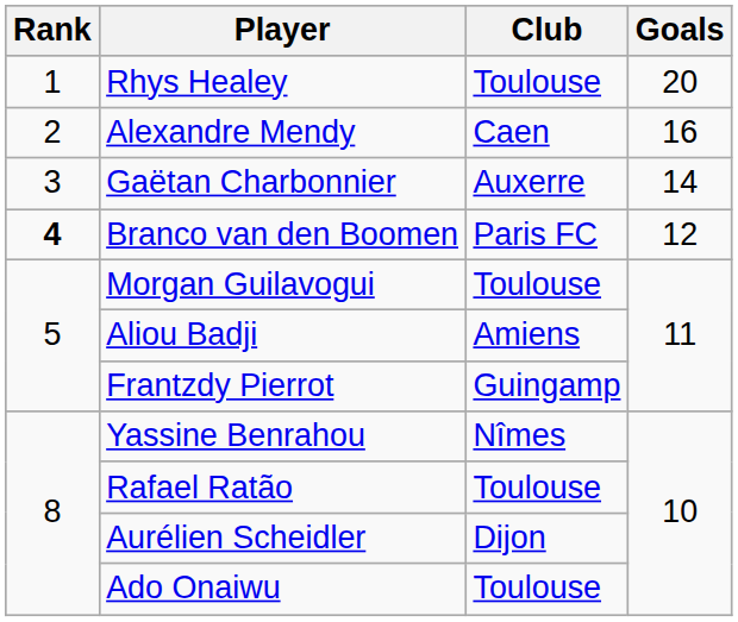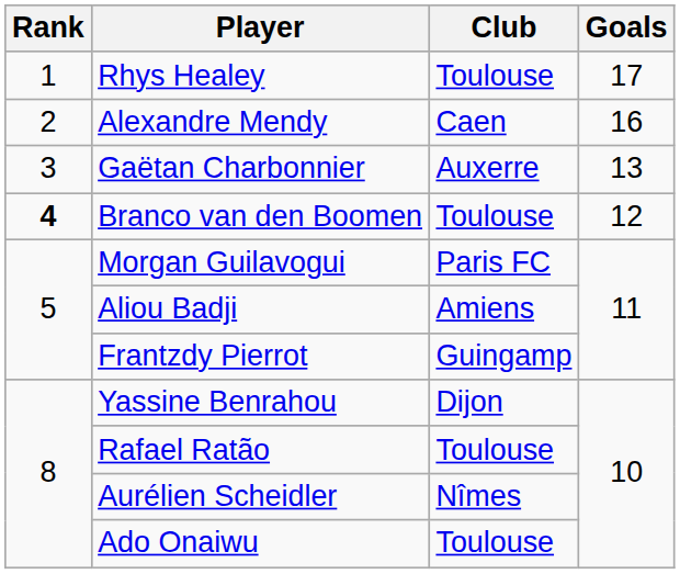 <table class="wikitable" style="text-align:center;">
 <tr>
 <th>Rank</th>
 <th>Player</th>
 <th>Club</th>
 <th>Goals</th>
 </tr>
 <tr>
 <td>1</td>
 <td align="left"> <a href='#'>Rhys Healey</a></td>
 <td align="left"><a href='#'>Toulouse</a></td>
-<td>20</td>
+<td>17</td>
 </tr>
 <tr>
 <td>2</td>
 <td align="left"> <a href='#'>Alexandre Mendy</a></td>
 <td align="left"><a href='#'>Caen</a></td>
 <td>16</td>
 </tr>
 <tr>
 <td>3</td>
 <td align="left"> <a href='#'>Gaëtan Charbonnier</a></td>
 <td align="left"><a href='#'>Auxerre</a></td>
-<td>14</td>
+<td>13</td>
 </tr>
 <tr>
 <td><strong>4</strong></td>
 <td align="left"> <a href='#'>Branco van den Boomen</a></td>
-<td align="left"><a href='#'>Paris FC</a></td>
+<td align="left"><a href='#'>Toulouse</a></td>
 <td>12</td>
 </tr>
 <tr>
 <td rowspan="3">5</td>
 <td align="left"> <a href='#'>Morgan Guilavogui</a></td>
-<td align="left"><a href='#'>Toulouse</a></td>
+<td align="left"><a href='#'>Paris FC</a></td>
 <td rowspan="3">11</td>
 </tr>
 <tr>
 <td align="left"> <a href='#'>Aliou Badji</a></td>
 <td align="left"><a href='#'>Amiens</a></td>
 </tr>
 <tr>
 <td align="left"> <a href='#'>Frantzdy Pierrot</a></td>
 <td align="left"><a href='#'>Guingamp</a></td>
 </tr>
 <tr>
 <td rowspan="4">8</td>
 <td align="left"> <a href='#'>Yassine Benrahou</a></td>
-<td align="left"><a href='#'>Nîmes</a></td>
+<td align="left"><a href='#'>Dijon</a></td>
 <td rowspan="4">10</td>
 </tr>
 <tr>
 <td align="left"> <a href='#'>Rafael Ratão</a></td>
 <td align="left"><a href='#'>Toulouse</a></td>
 </tr>
 <tr>
 <td align="left"> <a href='#'>Aurélien Scheidler</a></td>
-<td align="left"><a href='#'>Dijon</a></td>
+<td align="left"><a href='#'>Nîmes</a></td>
 </tr>
 <tr>
 <td align="left"> <a href='#'>Ado Onaiwu</a></td>
 <td align="left"><a href='#'>Toulouse</a></td>
 </tr>
 </table>
